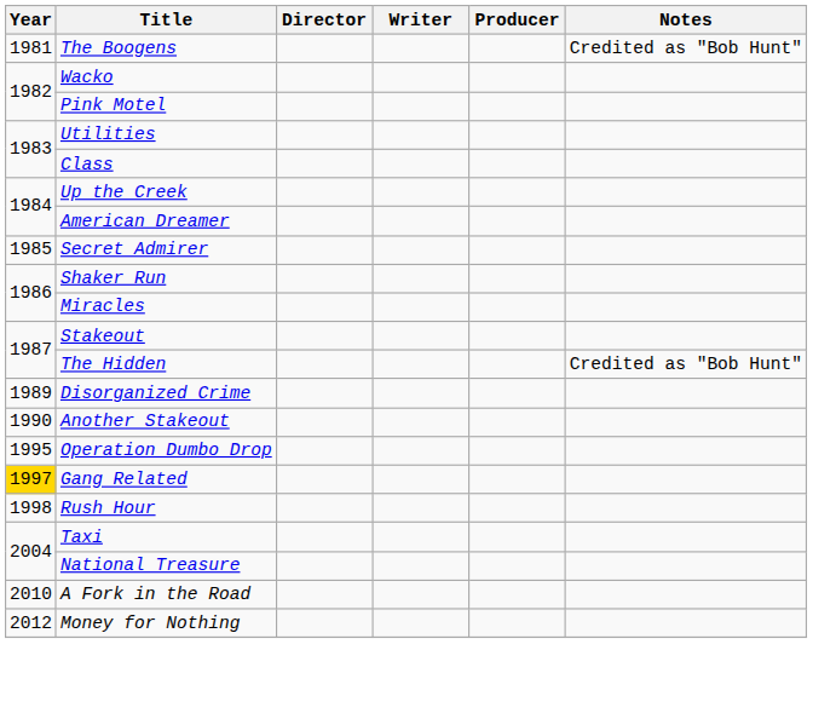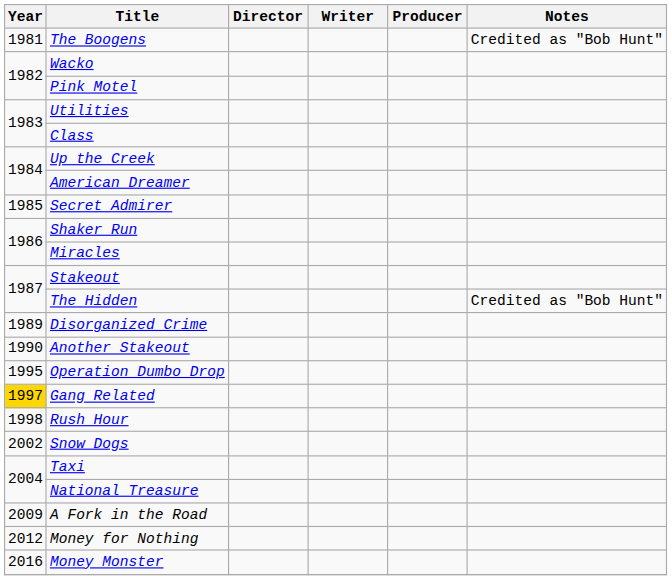 <table class="wikitable">
 <tr>
 <th>Year</th>
 <th>Title</th>
 <th width=65>Director</th>
 <th width=65>Writer</th>
 <th width=65>Producer</th>
 <th>Notes</th>
 </tr>
 <tr>
 <td>1981</td>
 <td><em><a href='#'>The Boogens</a></em></td>
 <td></td>
 <td></td>
 <td></td>
 <td>Credited as "Bob Hunt"</td>
 </tr>
 <tr>
 <td rowspan=2>1982</td>
 <td><em><a href='#'>Wacko</a></em></td>
 <td></td>
 <td></td>
 <td></td>
 <td></td>
 </tr>
 <tr>
 <td><em><a href='#'>Pink Motel</a></em></td>
 <td></td>
 <td></td>
 <td></td>
 <td></td>
 </tr>
 <tr>
 <td rowspan=2>1983</td>
 <td><em><a href='#'>Utilities</a></em></td>
 <td></td>
 <td></td>
 <td></td>
 <td></td>
 </tr>
 <tr>
 <td><em><a href='#'>Class</a></em></td>
 <td></td>
 <td></td>
 <td></td>
 <td></td>
 </tr>
 <tr>
 <td rowspan=2>1984</td>
 <td><em><a href='#'>Up the Creek</a></em></td>
 <td></td>
 <td></td>
 <td></td>
 <td></td>
 </tr>
 <tr>
 <td><em><a href='#'>American Dreamer</a></em></td>
 <td></td>
 <td></td>
 <td></td>
 <td></td>
 </tr>
 <tr>
 <td>1985</td>
 <td><em><a href='#'>Secret Admirer</a></em></td>
 <td></td>
 <td></td>
 <td></td>
 <td></td>
 </tr>
 <tr>
 <td rowspan=2>1986</td>
 <td><em><a href='#'>Shaker Run</a></em></td>
 <td></td>
 <td></td>
 <td></td>
 <td></td>
 </tr>
 <tr>
 <td><em><a href='#'>Miracles</a></em></td>
 <td></td>
 <td></td>
 <td></td>
 <td></td>
 </tr>
 <tr>
 <td rowspan=2>1987</td>
 <td><em><a href='#'>Stakeout</a></em></td>
 <td></td>
 <td></td>
 <td></td>
 <td></td>
 </tr>
 <tr>
 <td><em><a href='#'>The Hidden</a></em></td>
 <td></td>
 <td></td>
 <td></td>
 <td>Credited as "Bob Hunt"</td>
 </tr>
 <tr>
 <td>1989</td>
 <td><em><a href='#'>Disorganized Crime</a></em></td>
 <td></td>
 <td></td>
 <td></td>
 <td></td>
 </tr>
 <tr>
 <td>1990</td>
 <td><em><a href='#'>Another Stakeout</a></em></td>
 <td></td>
 <td></td>
 <td></td>
 <td></td>
 </tr>
 <tr>
 <td>1995</td>
 <td><em><a href='#'>Operation Dumbo Drop</a></em></td>
 <td></td>
 <td></td>
 <td></td>
 <td></td>
 </tr>
 <tr>
 <td style="background: gold;">1997</td>
 <td><em><a href='#'>Gang Related</a></em></td>
 <td></td>
 <td></td>
 <td></td>
 <td></td>
 </tr>
 <tr>
 <td>1998</td>
 <td><em><a href='#'>Rush Hour</a></em></td>
 <td></td>
 <td></td>
 <td></td>
 <td></td>
 </tr>
 <tr>
+<td>2002</td>
+<td><em><a href='#'>Snow Dogs</a></em></td>
+<td></td>
+<td></td>
+<td></td>
+<td></td>
+</tr>
+<tr>
 <td rowspan=2>2004</td>
 <td><em><a href='#'>Taxi</a></em></td>
 <td></td>
 <td></td>
 <td></td>
 <td></td>
 </tr>
 <tr>
 <td><em><a href='#'>National Treasure</a></em></td>
 <td></td>
 <td></td>
 <td></td>
 <td></td>
 </tr>
 <tr>
-<td>2010</td>
+<td>2009</td>
 <td><em>A Fork in the Road</em></td>
 <td></td>
 <td></td>
 <td></td>
 <td></td>
 </tr>
 <tr>
 <td>2012</td>
 <td><em>Money for Nothing</em></td>
 <td></td>
 <td></td>
 <td></td>
 <td></td>
 </tr>
 <tr>
+<td>2016</td>
+<td><em><a href='#'>Money Monster</a></em></td>
+<td></td>
+<td></td>
+<td></td>
+<td></td>
+</tr>
+<tr>
 </tr>
 </table>
